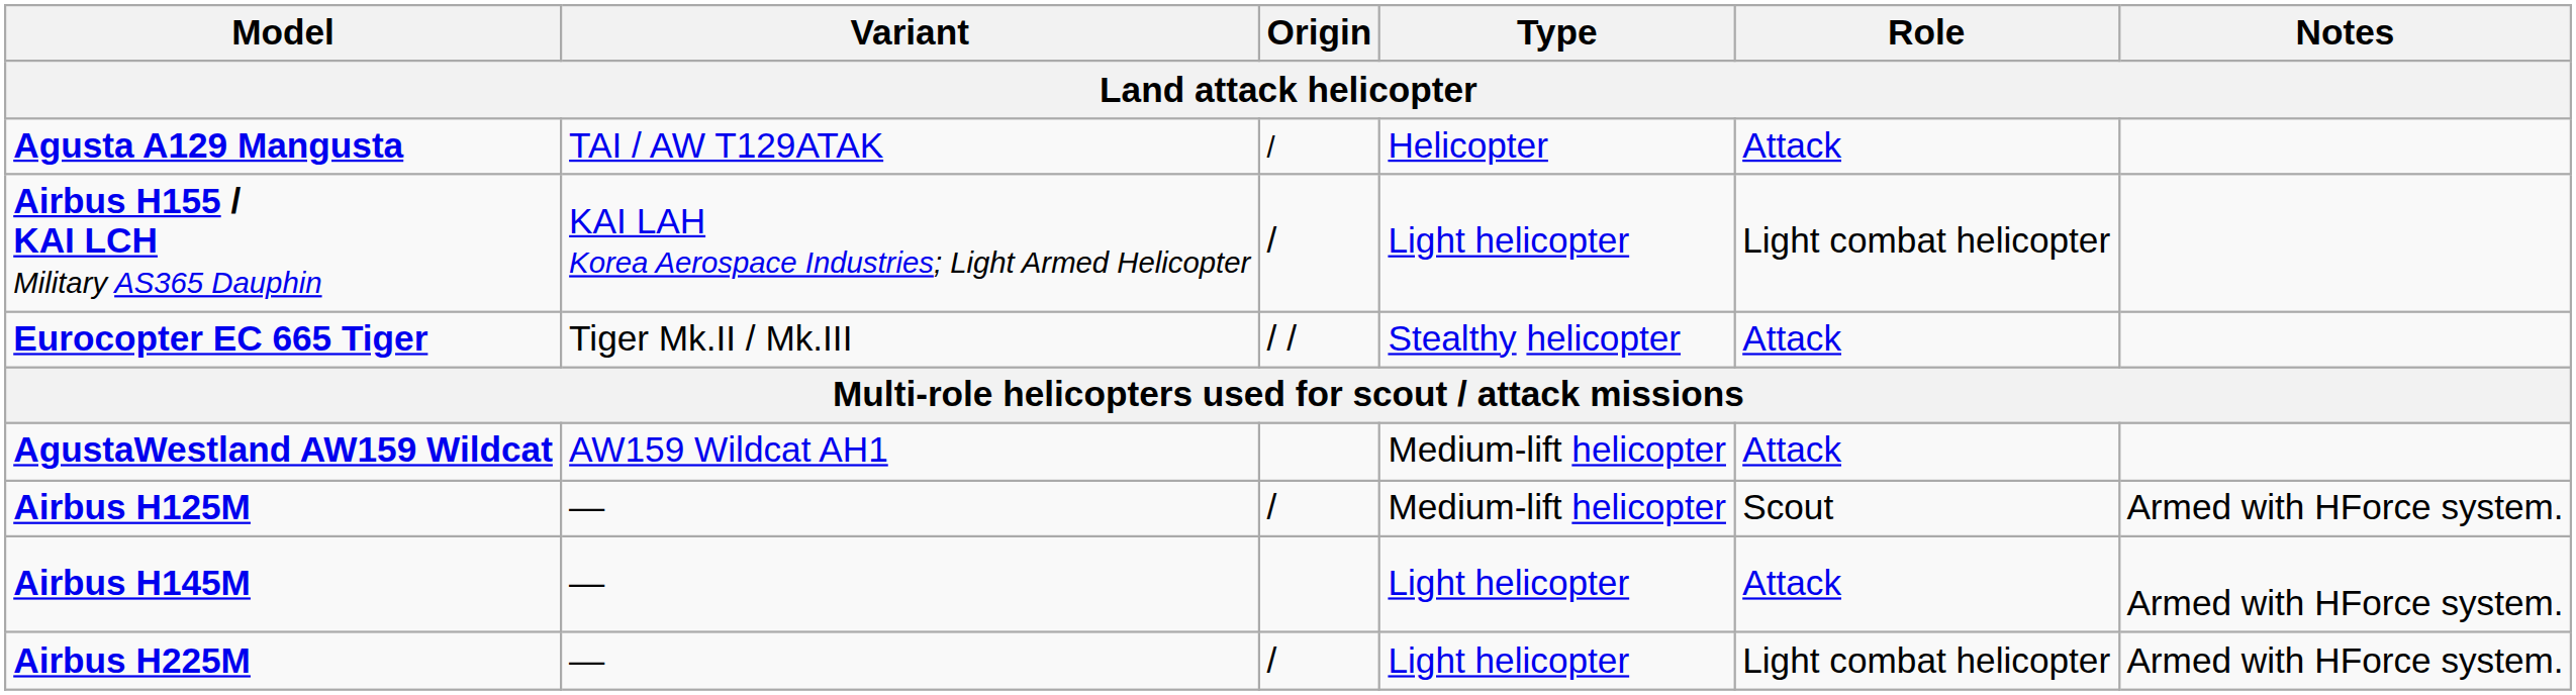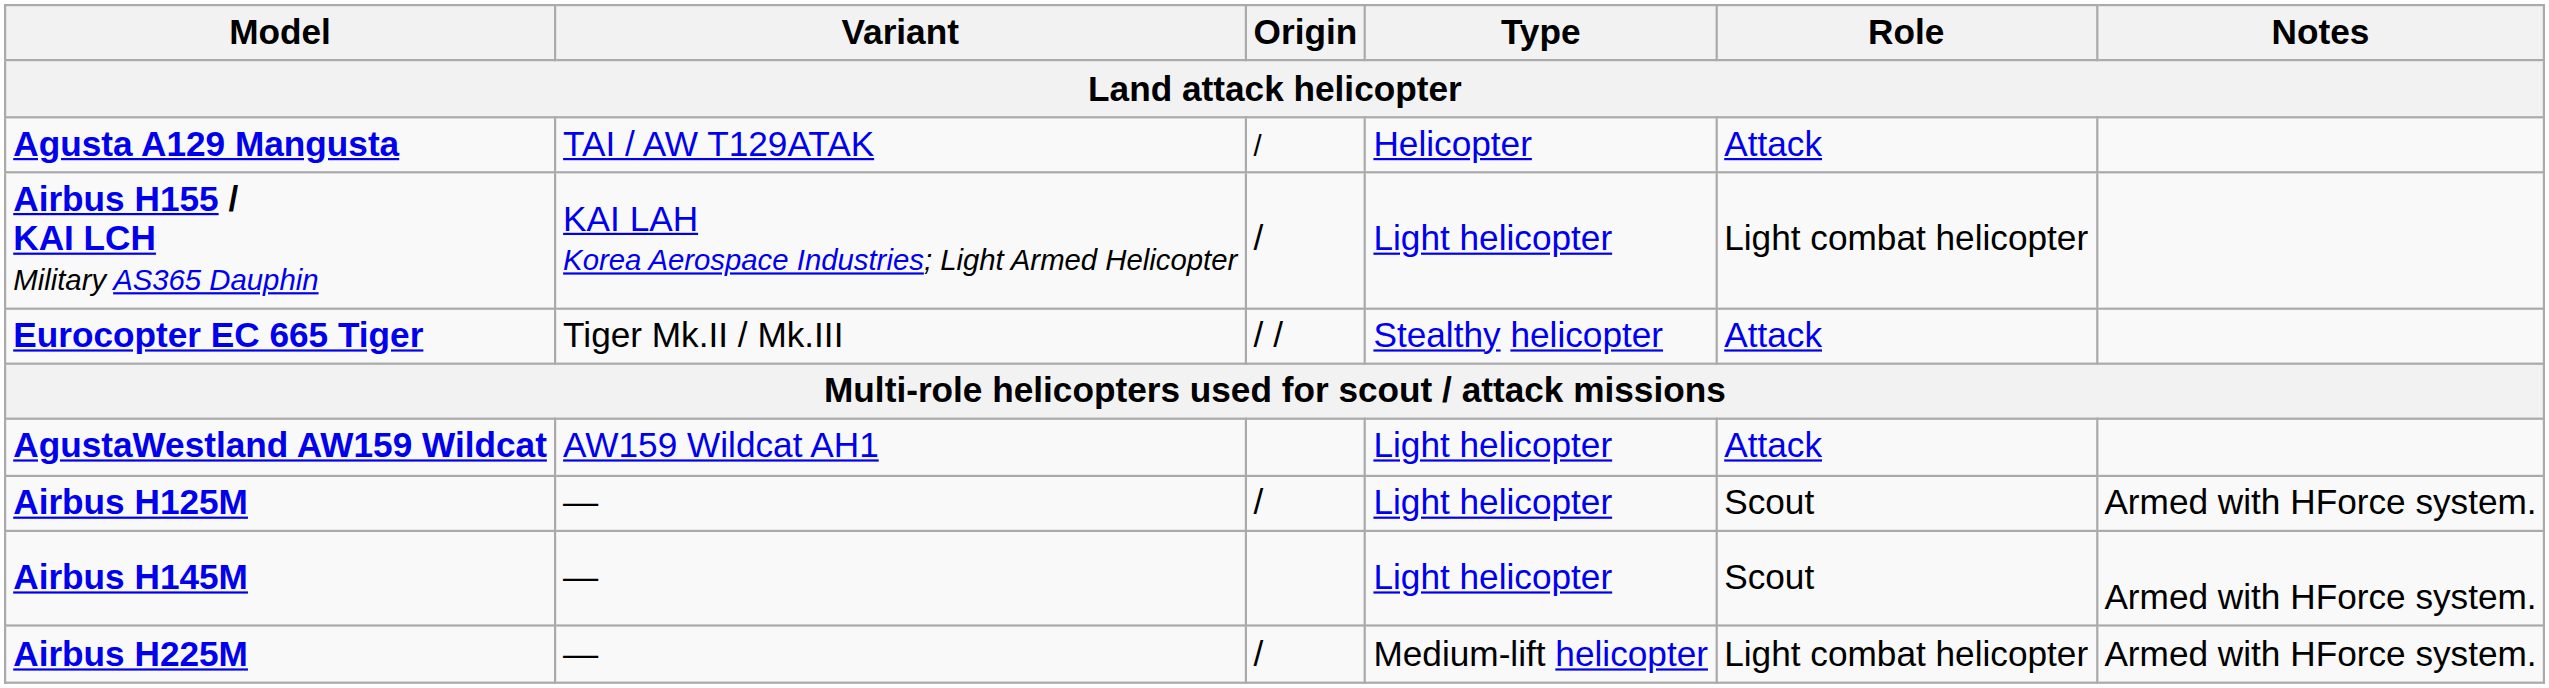 <table class="wikitable sortable">
 <tr>
 <th scope=col>Model</th>
 <th scope=col>Variant</th>
 <th scope=col>Origin</th>
 <th scope=col>Type</th>
 <th scope=col>Role</th>
 <th scope=col>Notes</th>
 </tr>
 <tr>
 <th colspan="6">Land attack helicopter</th>
 </tr>
 <tr>
 <td><strong><a href='#'>Agusta A129 Mangusta</a></strong></td>
 <td><a href='#'>TAI / AW T129ATAK</a></td>
 <td><small> / </small></td>
 <td><a href='#'>Helicopter</a></td>
 <td><a href='#'>Attack</a></td>
 <td></td>
 </tr>
 <tr>
 <td><a href='#'><strong>Airbus H155</strong></a> <strong>/</strong> <br><strong><a href='#'>KAI LCH</a></strong> <br><em><small>Military <a href='#'>AS365 Dauphin</a></small></em></td>
 <td><a href='#'>KAI LAH</a> <br><em><small><a href='#'>Korea Aerospace Industries</a>; Light Armed Helicopter</small></em></td>
 <td><small></small> / <small></small></td>
 <td><a href='#'>Light helicopter</a></td>
 <td>Light combat helicopter</td>
 <td></td>
 </tr>
 <tr>
 <td><a href='#'><strong>Eurocopter EC 665 Tiger</strong></a></td>
 <td>Tiger Mk.II / Mk.III</td>
 <td><small></small> / <small></small> / <small></small></td>
 <td><a href='#'>Stealthy</a> <a href='#'>helicopter</a></td>
 <td><a href='#'>Attack</a></td>
 <td></td>
 </tr>
 <tr>
 <th colspan="6">Multi-role helicopters used for scout / attack missions</th>
 </tr>
 <tr>
 <td><strong><a href='#'>AgustaWestland AW159 Wildcat</a></strong></td>
 <td><a href='#'>AW159 Wildcat AH1</a></td>
 <td><small></small></td>
-<td>Medium-lift <a href='#'>helicopter</a></td>
+<td><a href='#'>Light helicopter</a></td>
 <td><a href='#'>Attack</a></td>
 <td></td>
 </tr>
 <tr>
 <td><a href='#'><strong>Airbus H125M</strong></a></td>
 <td>—</td>
 <td><small></small> / <small></small></td>
-<td>Medium-lift <a href='#'>helicopter</a></td>
+<td><a href='#'>Light helicopter</a></td>
 <td>Scout</td>
 <td>Armed with HForce system.</td>
 </tr>
 <tr>
 <td><a href='#'><strong>Airbus H145M</strong></a></td>
 <td>—</td>
 <td><small></small></td>
 <td><a href='#'>Light helicopter</a></td>
-<td><a href='#'>Attack</a></td>
+<td>Scout</td>
 <td><br>Armed with HForce system.</td>
 </tr>
 <tr>
 <td><a href='#'><strong>Airbus H225M</strong></a></td>
 <td>—</td>
 <td><small></small> / <small></small></td>
-<td><a href='#'>Light helicopter</a></td>
+<td>Medium-lift <a href='#'>helicopter</a></td>
 <td>Light combat helicopter</td>
 <td>Armed with HForce system.</td>
 </tr>
 </table>
